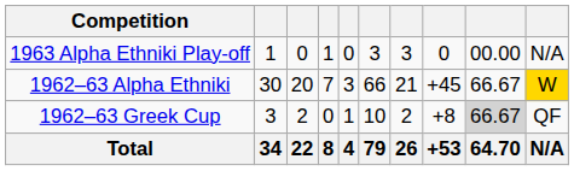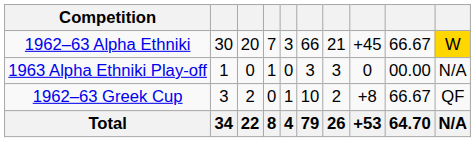 <table class="wikitable" style="text-align:center">
 <tr>
 <th>Competition</th>
 <th></th>
 <th></th>
 <th></th>
 <th></th>
 <th></th>
 <th></th>
 <th></th>
 <th></th>
 <th></th>
 </tr>
 <tr>
+<td><a href='#'>1962–63 Alpha Ethniki</a></td>
+<td>30</td>
+<td>20</td>
+<td>7</td>
+<td>3</td>
+<td>66</td>
+<td>21</td>
+<td>+45</td>
+<td>66.67</td>
+<td bgcolor=#FFD700>W</td>
+</tr>
+<tr>
 <td><a href='#'>1963 Alpha Ethniki Play-off</a></td>
 <td>1</td>
 <td>0</td>
 <td>1</td>
 <td>0</td>
 <td>3</td>
 <td>3</td>
 <td>0</td>
 <td>00.00</td>
 <td>N/A</td>
 </tr>
 <tr>
-<td><a href='#'>1962–63 Alpha Ethniki</a></td>
-<td>30</td>
-<td>20</td>
-<td>7</td>
-<td>3</td>
-<td>66</td>
-<td>21</td>
-<td>+45</td>
-<td>66.67</td>
-<td bgcolor=#FFD700>W</td>
-</tr>
-<tr>
 <td><a href='#'>1962–63 Greek Cup</a></td>
 <td>3</td>
 <td>2</td>
 <td>0</td>
 <td>1</td>
 <td>10</td>
 <td>2</td>
 <td>+8</td>
-<td style="background: lightgrey;">66.67</td>
+<td>66.67</td>
 <td>QF</td>
 </tr>
 <tr>
 <th>Total</th>
 <th>34</th>
 <th>22</th>
 <th>8</th>
 <th>4</th>
 <th>79</th>
 <th>26</th>
 <th>+53</th>
 <th>64.70</th>
 <th>N/A</th>
 </tr>
 </table>
